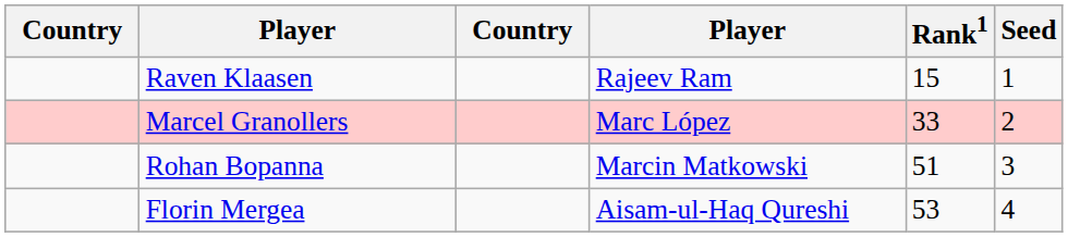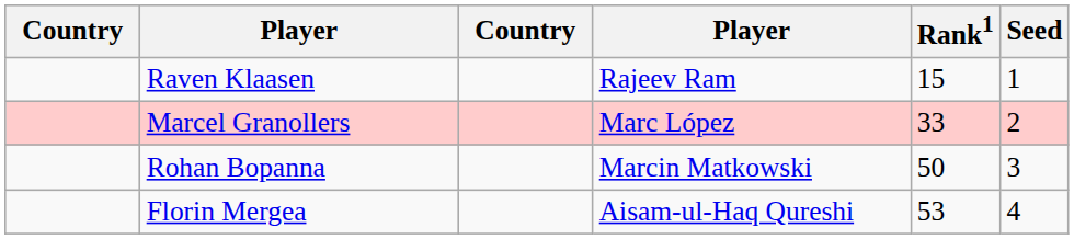 <table class="sortable wikitable">
 <tr>
 <th width="70">Country</th>
 <th width="175">Player</th>
 <th width="70">Country</th>
 <th width="175">Player</th>
 <th>Rank<sup>1</sup></th>
 <th>Seed</th>
 </tr>
 <tr>
 <td></td>
 <td><a href='#'>Raven Klaasen</a></td>
 <td></td>
 <td><a href='#'>Rajeev Ram</a></td>
 <td>15</td>
 <td>1</td>
 </tr>
 <tr style="background:#fcc;">
 <td></td>
 <td><a href='#'>Marcel Granollers</a></td>
 <td></td>
 <td><a href='#'>Marc López</a></td>
 <td>33</td>
 <td>2</td>
 </tr>
 <tr>
 <td></td>
 <td><a href='#'>Rohan Bopanna</a></td>
 <td></td>
 <td><a href='#'>Marcin Matkowski</a></td>
-<td>51</td>
+<td>50</td>
 <td>3</td>
 </tr>
 <tr>
 <td></td>
 <td><a href='#'>Florin Mergea</a></td>
 <td></td>
 <td><a href='#'>Aisam-ul-Haq Qureshi</a></td>
 <td>53</td>
 <td>4</td>
 </tr>
 </table>
